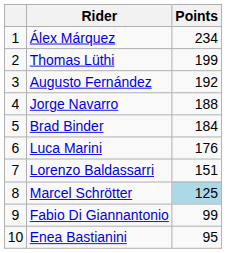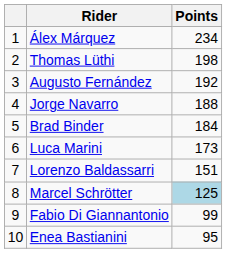 <table class="wikitable" style="font-size: 95%;">
 <tr>
 <th></th>
 <th>Rider</th>
 <th>Points</th>
 </tr>
 <tr>
 <td align=center>1</td>
 <td> <a href='#'>Álex Márquez</a></td>
 <td align=right>234</td>
 </tr>
 <tr>
 <td align=center>2</td>
 <td> <a href='#'>Thomas Lüthi</a></td>
-<td align=right>199</td>
+<td align=right>198</td>
 </tr>
 <tr>
 <td align=center>3</td>
 <td> <a href='#'>Augusto Fernández</a></td>
 <td align=right>192</td>
 </tr>
 <tr>
 <td align=center>4</td>
 <td> <a href='#'>Jorge Navarro</a></td>
 <td align=right>188</td>
 </tr>
 <tr>
 <td align=center>5</td>
 <td> <a href='#'>Brad Binder</a></td>
 <td align=right>184</td>
 </tr>
 <tr>
 <td align=center>6</td>
 <td> <a href='#'>Luca Marini</a></td>
-<td align=right>176</td>
+<td align=right>173</td>
 </tr>
 <tr>
 <td align=center>7</td>
 <td> <a href='#'>Lorenzo Baldassarri</a></td>
 <td align=right>151</td>
 </tr>
 <tr>
 <td align=center>8</td>
 <td> <a href='#'>Marcel Schrötter</a></td>
 <td align=right style="background: lightblue;">125</td>
 </tr>
 <tr>
 <td align=center>9</td>
 <td> <a href='#'>Fabio Di Giannantonio</a></td>
 <td align=right>99</td>
 </tr>
 <tr>
 <td align=center>10</td>
 <td> <a href='#'>Enea Bastianini</a></td>
 <td align=right>95</td>
 </tr>
 </table>
